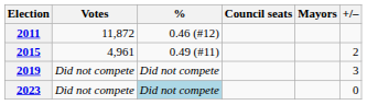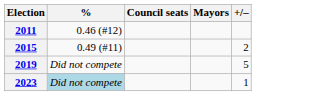 <table class=wikitable style="text-align: right;">
 <tr>
 <th>Election</th>
-<th>Votes</th>
 <th>%</th>
 <th>Council seats</th>
 <th>Mayors</th>
 <th>+/–</th>
 </tr>
 <tr>
 <th align=center><a href='#'>2011</a></th>
-<td>11,872</td>
 <td>0.46 (#12)</td>
 <td></td>
 <td></td>
 <td></td>
 </tr>
 <tr>
 <th align=center><a href='#'>2015</a></th>
-<td>4,961</td>
 <td>0.49 (#11)</td>
 <td></td>
 <td></td>
 <td> 2</td>
 </tr>
 <tr>
 <th align=center><a href='#'>2019</a></th>
 <td><em>Did not compete</em></td>
-<td><em>Did not compete</em></td>
 <td></td>
 <td></td>
-<td> 3</td>
+<td> 5</td>
 </tr>
 <tr>
 <th align=center><a href='#'>2023</a></th>
-<td><em>Did not compete</em></td>
 <td style="background: lightblue;"><em>Did not compete</em></td>
 <td></td>
 <td></td>
-<td> 0</td>
+<td> 1</td>
 </tr>
 </table>
